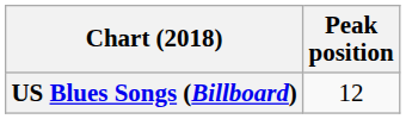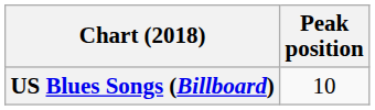 <table class="wikitable plainrowheaders" style="text-align:center">
 <tr>
 <th scope="col">Chart (2018)</th>
 <th scope="col">Peak<br>position</th>
 </tr>
 <tr>
 <th scope="row">US <a href='#'>Blues Songs</a> (<a href='#'><em>Billboard</em></a>)</th>
-<td>12</td>
+<td>10</td>
 </tr>
 </table>
